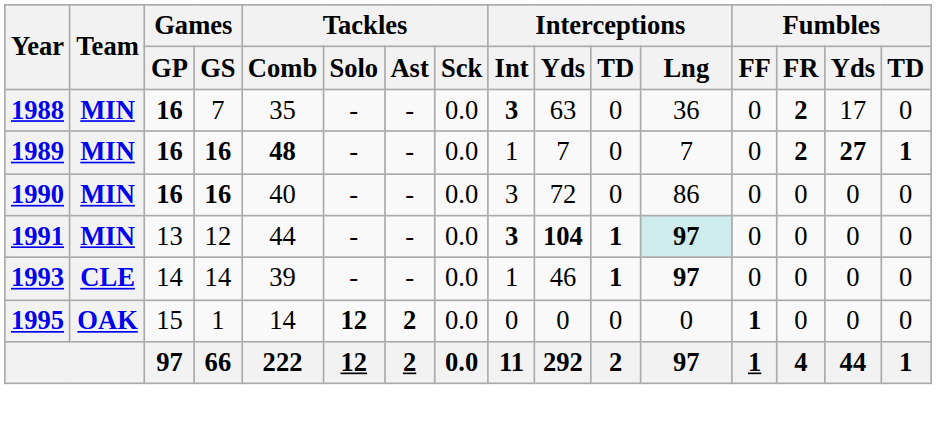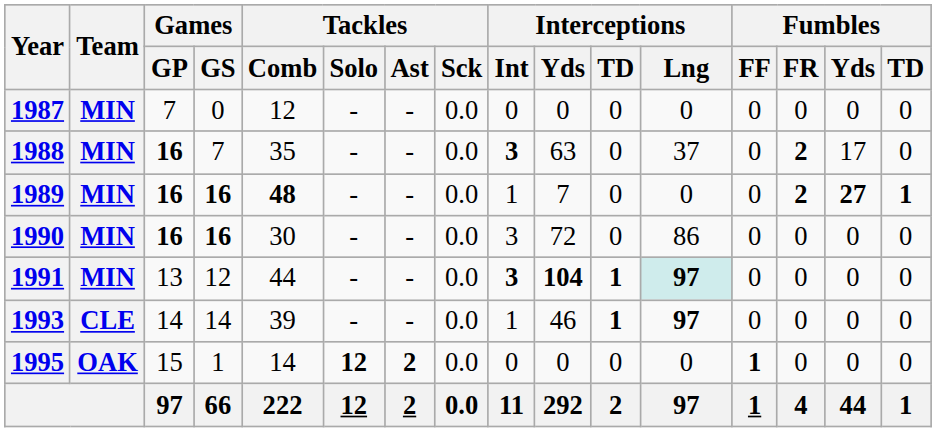 <table class="wikitable" style="text-align:center">
 <tr>
 <th rowspan="2">Year</th>
 <th rowspan="2">Team</th>
 <th colspan="2">Games</th>
 <th colspan="4">Tackles</th>
 <th colspan="4">Interceptions</th>
 <th colspan="4">Fumbles</th>
 </tr>
 <tr>
 <th>GP</th>
 <th>GS</th>
 <th>Comb</th>
 <th>Solo</th>
 <th>Ast</th>
 <th>Sck</th>
 <th>Int</th>
 <th>Yds</th>
 <th>TD</th>
 <th>Lng</th>
 <th>FF</th>
 <th>FR</th>
 <th>Yds</th>
 <th>TD</th>
 </tr>
 <tr>
+<th><a href='#'>1987</a></th>
+<th><a href='#'>MIN</a></th>
+<td>7</td>
+<td>0</td>
+<td>12</td>
+<td>-</td>
+<td>-</td>
+<td>0.0</td>
+<td>0</td>
+<td>0</td>
+<td>0</td>
+<td>0</td>
+<td>0</td>
+<td>0</td>
+<td>0</td>
+<td>0</td>
+</tr>
+<tr>
 <th><a href='#'>1988</a></th>
 <th><a href='#'>MIN</a></th>
 <td><strong>16</strong></td>
 <td>7</td>
 <td>35</td>
 <td>-</td>
 <td>-</td>
 <td>0.0</td>
 <td><strong>3</strong></td>
 <td>63</td>
 <td>0</td>
-<td>36</td>
+<td>37</td>
 <td>0</td>
 <td><strong>2</strong></td>
 <td>17</td>
 <td>0</td>
 </tr>
 <tr>
 <th><a href='#'>1989</a></th>
 <th><a href='#'>MIN</a></th>
 <td><strong>16</strong></td>
 <td><strong>16</strong></td>
 <td><strong>48</strong></td>
 <td>-</td>
 <td>-</td>
 <td>0.0</td>
 <td>1</td>
 <td>7</td>
 <td>0</td>
-<td>7</td>
+<td>0</td>
 <td>0</td>
 <td><strong>2</strong></td>
 <td><strong>27</strong></td>
 <td><strong>1</strong></td>
 </tr>
 <tr>
 <th><a href='#'>1990</a></th>
 <th><a href='#'>MIN</a></th>
 <td><strong>16</strong></td>
 <td><strong>16</strong></td>
-<td>40</td>
+<td>30</td>
 <td>-</td>
 <td>-</td>
 <td>0.0</td>
 <td>3</td>
 <td>72</td>
 <td>0</td>
 <td>86</td>
 <td>0</td>
 <td>0</td>
 <td>0</td>
 <td>0</td>
 </tr>
 <tr>
 <th><a href='#'>1991</a></th>
 <th><a href='#'>MIN</a></th>
 <td>13</td>
 <td>12</td>
 <td>44</td>
 <td>-</td>
 <td>-</td>
 <td>0.0</td>
 <td><strong>3</strong></td>
 <td><strong>104</strong></td>
 <td><strong>1</strong></td>
 <td style="background:#cfecec; width:3em;"><strong>97</strong></td>
 <td>0</td>
 <td>0</td>
 <td>0</td>
 <td>0</td>
 </tr>
 <tr>
 <th><a href='#'>1993</a></th>
 <th><a href='#'>CLE</a></th>
 <td>14</td>
 <td>14</td>
 <td>39</td>
 <td>-</td>
 <td>-</td>
 <td>0.0</td>
 <td>1</td>
 <td>46</td>
 <td><strong>1</strong></td>
 <td><strong>97</strong></td>
 <td>0</td>
 <td>0</td>
 <td>0</td>
 <td>0</td>
 </tr>
 <tr>
 <th><a href='#'>1995</a></th>
 <th><a href='#'>OAK</a></th>
 <td>15</td>
 <td>1</td>
 <td>14</td>
 <td><strong>12</strong></td>
 <td><strong>2</strong></td>
 <td>0.0</td>
 <td>0</td>
 <td>0</td>
 <td>0</td>
 <td>0</td>
 <td><strong>1</strong></td>
 <td>0</td>
 <td>0</td>
 <td>0</td>
 </tr>
 <tr>
 <th colspan="2"></th>
 <th>97</th>
 <th>66</th>
 <th>222</th>
 <th><u>12</u></th>
 <th><u>2</u></th>
 <th>0.0</th>
 <th>11</th>
 <th>292</th>
 <th>2</th>
 <th>97</th>
 <th><u>1</u></th>
 <th>4</th>
 <th>44</th>
 <th>1</th>
 </tr>
 </table>
